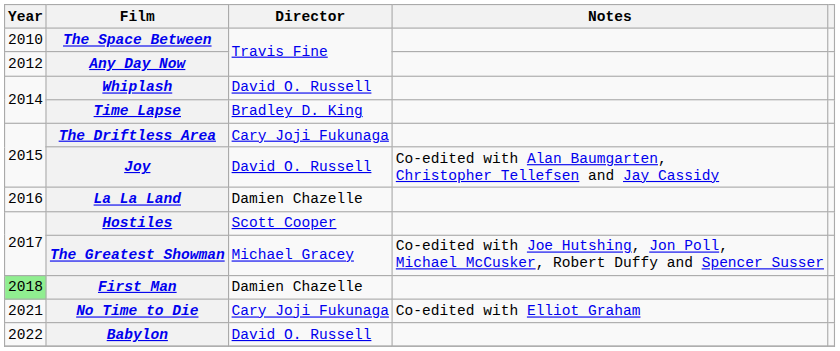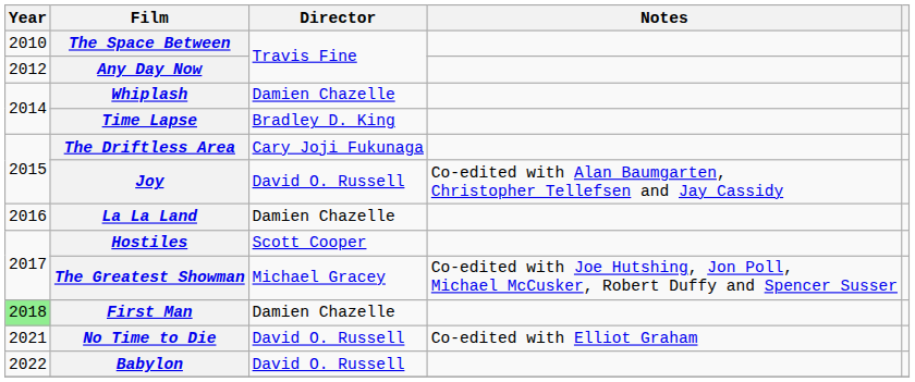 <table class="wikitable plainrowheaders sortable">
 <tr>
 <th scope="col">Year</th>
 <th scope="col">Film</th>
 <th scope="col" class="unsortable">Director</th>
 <th scope="col" class="unsortable">Notes</th>
 <th scope="col" class="unsortable"></th>
 </tr>
 <tr>
 <td>2010</td>
 <th scope="row"><em><a href='#'>The Space Between</a></em></th>
 <td rowspan=2><a href='#'>Travis Fine</a></td>
 <td></td>
 <td style="text-align:center;"></td>
 </tr>
 <tr>
 <td>2012</td>
 <th scope="row"><em><a href='#'>Any Day Now</a></em></th>
 <td></td>
 <td style="text-align:center;"></td>
 </tr>
 <tr>
 <td rowspan=2>2014</td>
 <th scope="row"><em><a href='#'>Whiplash</a></em></th>
-<td><a href='#'>David O. Russell</a></td>
+<td><a href='#'>Damien Chazelle</a></td>
 <td></td>
 <td style="text-align:center;"></td>
 </tr>
 <tr>
 <th scope="row"><em><a href='#'>Time Lapse</a></em></th>
 <td><a href='#'>Bradley D. King</a></td>
 <td></td>
 <td style="text-align:center;"></td>
 </tr>
 <tr>
 <td rowspan=2>2015</td>
 <th scope="row"><em><a href='#'>The Driftless Area</a></em></th>
 <td><a href='#'>Cary Joji Fukunaga</a></td>
 <td></td>
 <td style="text-align:center;"></td>
 </tr>
 <tr>
 <th scope="row"><em><a href='#'>Joy</a></em></th>
 <td><a href='#'>David O. Russell</a></td>
 <td>Co-edited with <a href='#'>Alan Baumgarten</a>, <br> <a href='#'>Christopher Tellefsen</a> and <a href='#'>Jay Cassidy</a></td>
 <td style="text-align:center;"></td>
 </tr>
 <tr>
 <td>2016</td>
 <th scope="row"><em><a href='#'>La La Land</a></em></th>
 <td>Damien Chazelle</td>
 <td></td>
 <td style="text-align:center;"></td>
 </tr>
 <tr>
 <td rowspan=2>2017</td>
 <th scope="row"><em><a href='#'>Hostiles</a></em></th>
 <td><a href='#'>Scott Cooper</a></td>
 <td></td>
 <td style="text-align:center;"></td>
 </tr>
 <tr>
 <th scope="row"><em><a href='#'>The Greatest Showman</a></em></th>
 <td><a href='#'>Michael Gracey</a></td>
 <td>Co-edited with <a href='#'>Joe Hutshing</a>, <a href='#'>Jon Poll</a>, <br> <a href='#'>Michael McCusker</a>, Robert Duffy and <a href='#'>Spencer Susser</a></td>
 <td style="text-align:center;"></td>
 </tr>
 <tr>
 <td style="background: lightgreen;">2018</td>
 <th scope="row"><em><a href='#'>First Man</a></em></th>
 <td>Damien Chazelle</td>
 <td></td>
 <td style="text-align:center;"></td>
 </tr>
 <tr>
 <td>2021</td>
 <th scope="row"><em><a href='#'>No Time to Die</a></em></th>
-<td><a href='#'>Cary Joji Fukunaga</a></td>
+<td><a href='#'>David O. Russell</a></td>
 <td>Co-edited with <a href='#'>Elliot Graham</a></td>
 <td style="text-align:center;"></td>
 </tr>
 <tr>
 <td>2022</td>
 <th scope="row"><em><a href='#'>Babylon</a></em></th>
 <td><a href='#'>David O. Russell</a></td>
 <td></td>
 <td style="text-align:center;"></td>
 </tr>
 <tr>
 </tr>
 </table>
